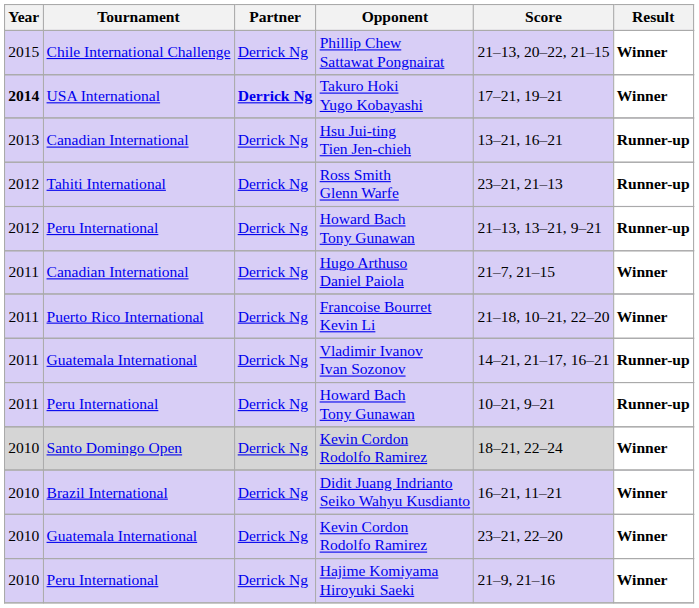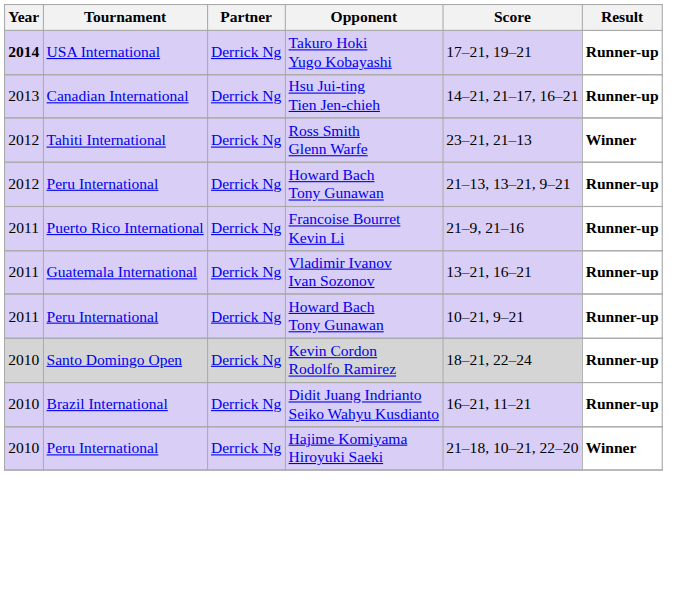 <table class="sortable wikitable" style="font-size: 90%;">
 <tr>
 <th>Year</th>
 <th>Tournament</th>
 <th>Partner</th>
 <th>Opponent</th>
 <th>Score</th>
 <th>Result</th>
 </tr>
 <tr>
 </tr>
-<tr style="background:#D8CEF6">
-<td align="center">2015</td>
-<td align="left"><a href='#'>Chile International Challenge</a></td>
-<td align="left"> <a href='#'>Derrick Ng</a></td>
-<td align="left"> <a href='#'>Phillip Chew</a><br> <a href='#'>Sattawat Pongnairat</a></td>
-<td align="left">21–13, 20–22, 21–15</td>
-<td style="text-align:left; background:white"> <strong>Winner</strong></td>
-</tr>
 <tr>
 </tr>
 <tr style="background:#D8CEF6">
 <td align="center"><strong>2014</strong></td>
 <td align="left"><a href='#'>USA International</a></td>
-<td align="left"><strong> <a href='#'>Derrick Ng</a></strong></td>
+<td align="left"> <a href='#'>Derrick Ng</a></td>
 <td align="left"> <a href='#'>Takuro Hoki</a><br> <a href='#'>Yugo Kobayashi</a></td>
 <td align="left">17–21, 19–21</td>
-<td style="text-align:left; background:white"> <strong>Winner</strong></td>
+<td style="text-align:left; background:white"> <strong>Runner-up</strong></td>
 </tr>
 <tr>
 </tr>
 <tr style="background:#D8CEF6">
 <td align="center">2013</td>
 <td align="left"><a href='#'>Canadian International</a></td>
 <td align="left"> <a href='#'>Derrick Ng</a></td>
 <td align="left"> <a href='#'>Hsu Jui-ting</a><br> <a href='#'>Tien Jen-chieh</a></td>
-<td align="left">13–21, 16–21</td>
+<td align="left">14–21, 21–17, 16–21</td>
 <td style="text-align:left; background:white"> <strong>Runner-up</strong></td>
 </tr>
 <tr>
 </tr>
 <tr style="background:#D8CEF6">
 <td align="center">2012</td>
 <td align="left"><a href='#'>Tahiti International</a></td>
 <td align="left"> <a href='#'>Derrick Ng</a></td>
 <td align="left"> <a href='#'>Ross Smith</a><br> <a href='#'>Glenn Warfe</a></td>
 <td align="left">23–21, 21–13</td>
-<td style="text-align:left; background:white"> <strong>Runner-up</strong></td>
+<td style="text-align:left; background:white"> <strong>Winner</strong></td>
 </tr>
 <tr>
 </tr>
 <tr style="background:#D8CEF6">
 <td align="center">2012</td>
 <td align="left"><a href='#'>Peru International</a></td>
 <td align="left"> <a href='#'>Derrick Ng</a></td>
 <td align="left"> <a href='#'>Howard Bach</a><br> <a href='#'>Tony Gunawan</a></td>
 <td align="left">21–13, 13–21, 9–21</td>
 <td style="text-align:left; background:white"> <strong>Runner-up</strong></td>
 </tr>
 <tr>
 </tr>
-<tr style="background:#D8CEF6">
-<td align="center">2011</td>
-<td align="left"><a href='#'>Canadian International</a></td>
-<td align="left"> <a href='#'>Derrick Ng</a></td>
-<td align="left"> <a href='#'>Hugo Arthuso</a><br> <a href='#'>Daniel Paiola</a></td>
-<td align="left">21–7, 21–15</td>
-<td style="text-align:left; background:white"> <strong>Winner</strong></td>
-</tr>
 <tr>
 </tr>
 <tr style="background:#D8CEF6">
 <td align="center">2011</td>
 <td align="left"><a href='#'>Puerto Rico International</a></td>
 <td align="left"> <a href='#'>Derrick Ng</a></td>
 <td align="left"> <a href='#'>Francoise Bourret</a><br> <a href='#'>Kevin Li</a></td>
-<td align="left">21–18, 10–21, 22–20</td>
-<td style="text-align:left; background:white"> <strong>Winner</strong></td>
+<td align="left">21–9, 21–16</td>
+<td style="text-align:left; background:white"> <strong>Runner-up</strong></td>
 </tr>
 <tr>
 </tr>
 <tr style="background:#D8CEF6">
 <td align="center">2011</td>
 <td align="left"><a href='#'>Guatemala International</a></td>
 <td align="left"> <a href='#'>Derrick Ng</a></td>
 <td align="left"> <a href='#'>Vladimir Ivanov</a><br> <a href='#'>Ivan Sozonov</a></td>
-<td align="left">14–21, 21–17, 16–21</td>
+<td align="left">13–21, 16–21</td>
 <td style="text-align:left; background:white"> <strong>Runner-up</strong></td>
 </tr>
 <tr>
 </tr>
 <tr style="background:#D8CEF6">
 <td align="center">2011</td>
 <td align="left"><a href='#'>Peru International</a></td>
 <td align="left"> <a href='#'>Derrick Ng</a></td>
 <td align="left"> <a href='#'>Howard Bach</a><br> <a href='#'>Tony Gunawan</a></td>
 <td align="left">10–21, 9–21</td>
 <td style="text-align:left; background:white"> <strong>Runner-up</strong></td>
 </tr>
 <tr>
 </tr>
 <tr style="background:#D5D5D5">
 <td align="center">2010</td>
 <td align="left"><a href='#'>Santo Domingo Open</a></td>
 <td align="left"> <a href='#'>Derrick Ng</a></td>
 <td align="left"> <a href='#'>Kevin Cordon</a><br> <a href='#'>Rodolfo Ramirez</a></td>
 <td align="left">18–21, 22–24</td>
-<td style="text-align:left; background:white"> <strong>Winner</strong></td>
+<td style="text-align:left; background:white"> <strong>Runner-up</strong></td>
 </tr>
 <tr>
 </tr>
 <tr style="background:#D8CEF6">
 <td align="center">2010</td>
 <td align="left"><a href='#'>Brazil International</a></td>
 <td align="left"> <a href='#'>Derrick Ng</a></td>
 <td align="left"> <a href='#'>Didit Juang Indrianto</a><br> <a href='#'>Seiko Wahyu Kusdianto</a></td>
 <td align="left">16–21, 11–21</td>
-<td style="text-align:left; background:white"> <strong>Winner</strong></td>
+<td style="text-align:left; background:white"> <strong>Runner-up</strong></td>
 </tr>
 <tr>
-</tr>
-<tr style="background:#D8CEF6">
-<td align="center">2010</td>
-<td align="left"><a href='#'>Guatemala International</a></td>
-<td align="left"> <a href='#'>Derrick Ng</a></td>
-<td align="left"> <a href='#'>Kevin Cordon</a><br> <a href='#'>Rodolfo Ramirez</a></td>
-<td align="left">23–21, 22–20</td>
-<td style="text-align:left; background:white"> <strong>Winner</strong></td>
 </tr>
 <tr>
 </tr>
 <tr style="background:#D8CEF6">
 <td align="center">2010</td>
 <td align="left"><a href='#'>Peru International</a></td>
 <td align="left"> <a href='#'>Derrick Ng</a></td>
 <td align="left"> <a href='#'>Hajime Komiyama</a><br> <a href='#'>Hiroyuki Saeki</a></td>
-<td align="left">21–9, 21–16</td>
+<td align="left">21–18, 10–21, 22–20</td>
 <td style="text-align:left; background:white"> <strong>Winner</strong></td>
 </tr>
 <tr>
 </tr>
 </table>
